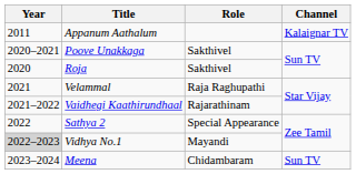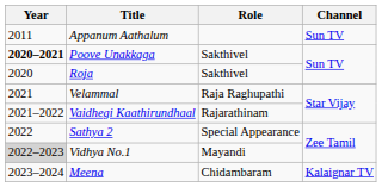 <table class="wikitable sortable">
 <tr>
 <th>Year</th>
 <th>Title</th>
 <th>Role</th>
 <th>Channel</th>
 </tr>
 <tr>
 <td>2011</td>
 <td><em>Appanum Aathalum</em></td>
 <td></td>
-<td><a href='#'>Kalaignar TV</a></td>
+<td><a href='#'>Sun TV</a></td>
 </tr>
 <tr>
-<td>2020–2021</td>
+<td><strong>2020–2021</strong></td>
 <td><em><a href='#'>Poove Unakkaga</a></em></td>
 <td>Sakthivel</td>
 <td rowspan=2><a href='#'>Sun TV</a></td>
 </tr>
 <tr>
 <td>2020</td>
 <td><em><a href='#'>Roja</a></em></td>
 <td>Sakthivel</td>
 </tr>
 <tr>
 <td>2021</td>
 <td><em>Velammal</em></td>
 <td>Raja Raghupathi</td>
 <td rowspan=2><a href='#'>Star Vijay</a></td>
 </tr>
 <tr>
 <td>2021–2022</td>
 <td><em><a href='#'>Vaidhegi Kaathirundhaal</a></em></td>
 <td>Rajarathinam</td>
 </tr>
 <tr>
 <td>2022</td>
 <td><em><a href='#'>Sathya 2</a></em></td>
 <td>Special Appearance</td>
 <td rowspan=2><a href='#'>Zee Tamil</a></td>
 </tr>
 <tr>
 <td style="background: lightgrey;">2022–2023</td>
 <td><em>Vidhya No.1</em></td>
 <td>Mayandi</td>
 </tr>
 <tr>
 <td>2023–2024</td>
 <td><em><a href='#'>Meena</a></em></td>
 <td>Chidambaram</td>
-<td><a href='#'>Sun TV</a></td>
+<td><a href='#'>Kalaignar TV</a></td>
 </tr>
 </table>
